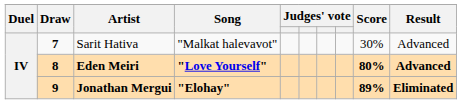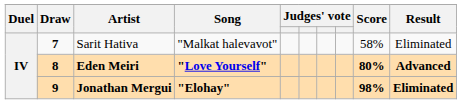 <table class="sortable wikitable" style="margin: 1em auto 1em auto; text-align:center; font-size:90%; line-height:18px;">
 <tr>
 </tr>
 <tr>
 <th rowspan="2" class="unsortable">Duel</th>
 <th rowspan="2">Draw</th>
 <th rowspan="2">Artist</th>
 <th rowspan="2">Song</th>
 <th colspan="4" class="unsortable">Judges' vote</th>
 <th rowspan="2">Score</th>
 <th rowspan="2">Result</th>
 </tr>
 <tr>
 <th class="unsortable"></th>
 <th class="unsortable"></th>
 <th class="unsortable"></th>
 <th class="unsortable"></th>
 </tr>
 <tr>
 <th rowspan=3>IV</th>
 <td><strong>7</strong></td>
 <td align="left">Sarit Hativa</td>
 <td align="left">"Malkat halevavot"</td>
 <td></td>
 <td></td>
 <td></td>
 <td></td>
-<td>30%</td>
-<td>Advanced</td>
+<td>58%</td>
+<td>Eliminated</td>
 </tr>
 <tr style="font-weight:bold; background:#FFDEAD;">
 <td>8</td>
 <td align="left">Eden Meiri</td>
 <td align="left">"<a href='#'>Love Yourself</a>"</td>
 <td></td>
 <td></td>
 <td></td>
 <td></td>
 <td>80%</td>
 <td>Advanced</td>
 </tr>
 <tr style="font-weight:bold; background:#FFDEAD;">
 <td>9</td>
 <td align="left">Jonathan Mergui</td>
 <td align="left">"Elohay"</td>
 <td></td>
 <td></td>
 <td></td>
 <td></td>
-<td>89%</td>
+<td>98%</td>
 <td>Eliminated</td>
 </tr>
 </table>
